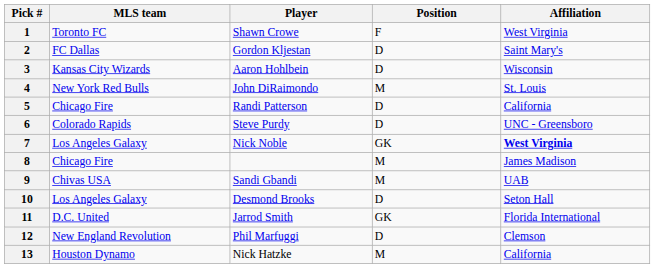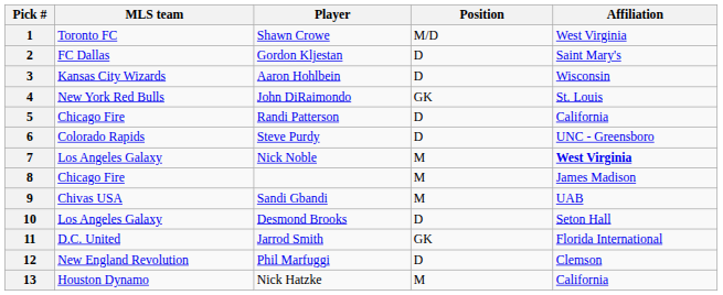 <table class="wikitable sortable" style="width:70%">
 <tr>
 <th width=7%>Pick #</th>
 <th width=28%>MLS team</th>
 <th width=22%>Player</th>
 <th width=20%>Position</th>
 <th>Affiliation</th>
 </tr>
 <tr>
 <th>1</th>
 <td><a href='#'>Toronto FC</a></td>
 <td> <a href='#'>Shawn Crowe</a></td>
-<td>F</td>
+<td>M/D</td>
 <td><a href='#'>West Virginia</a></td>
 </tr>
 <tr>
 <th>2</th>
 <td><a href='#'>FC Dallas</a></td>
 <td> <a href='#'>Gordon Kljestan</a></td>
 <td>D</td>
 <td><a href='#'>Saint Mary's</a></td>
 </tr>
 <tr>
 <th>3</th>
 <td><a href='#'>Kansas City Wizards</a></td>
 <td> <a href='#'>Aaron Hohlbein</a></td>
 <td>D</td>
 <td><a href='#'>Wisconsin</a></td>
 </tr>
 <tr>
 <th>4</th>
 <td><a href='#'>New York Red Bulls</a></td>
 <td>  <a href='#'>John DiRaimondo</a></td>
-<td>M</td>
+<td>GK</td>
 <td><a href='#'>St. Louis</a></td>
 </tr>
 <tr>
 <th>5</th>
 <td><a href='#'>Chicago Fire</a></td>
 <td> <a href='#'>Randi Patterson</a></td>
 <td>D</td>
 <td><a href='#'>California</a></td>
 </tr>
 <tr>
 <th>6</th>
 <td><a href='#'>Colorado Rapids</a></td>
 <td> <a href='#'>Steve Purdy</a></td>
 <td>D</td>
 <td><a href='#'>UNC - Greensboro</a></td>
 </tr>
 <tr>
 <th>7</th>
 <td><a href='#'>Los Angeles Galaxy</a></td>
 <td> <a href='#'>Nick Noble</a></td>
-<td>GK</td>
+<td>M</td>
 <td><strong><a href='#'>West Virginia</a></strong></td>
 </tr>
 <tr>
 <th>8</th>
 <td><a href='#'>Chicago Fire</a></td>
 <td> </td>
 <td>M</td>
 <td><a href='#'>James Madison</a></td>
 </tr>
 <tr>
 <th>9</th>
 <td><a href='#'>Chivas USA</a></td>
 <td> <a href='#'>Sandi Gbandi</a></td>
 <td>M</td>
 <td><a href='#'>UAB</a></td>
 </tr>
 <tr>
 <th>10</th>
 <td><a href='#'>Los Angeles Galaxy</a></td>
 <td> <a href='#'>Desmond Brooks</a></td>
 <td>D</td>
 <td><a href='#'>Seton Hall</a></td>
 </tr>
 <tr>
 <th>11</th>
 <td><a href='#'>D.C. United</a></td>
 <td> <a href='#'>Jarrod Smith</a></td>
 <td>GK</td>
 <td><a href='#'>Florida International</a></td>
 </tr>
 <tr>
 <th>12</th>
 <td><a href='#'>New England Revolution</a></td>
 <td> <a href='#'>Phil Marfuggi</a></td>
 <td>D</td>
 <td><a href='#'>Clemson</a></td>
 </tr>
 <tr>
 <th>13</th>
 <td><a href='#'>Houston Dynamo</a></td>
 <td> Nick Hatzke</td>
 <td>M</td>
 <td><a href='#'>California</a></td>
 </tr>
 </table>
